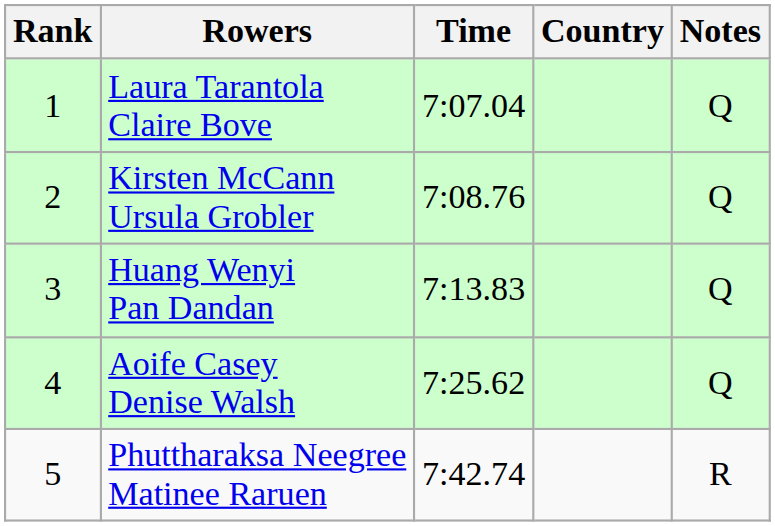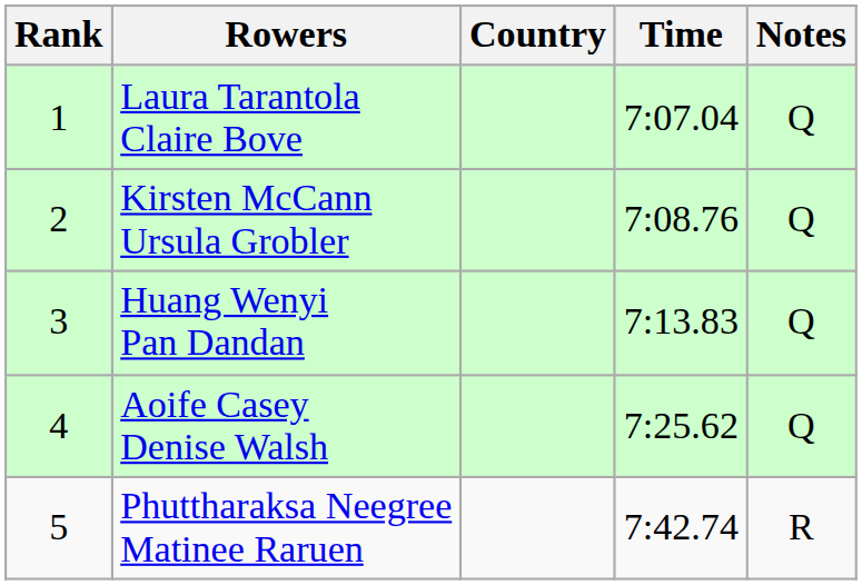 <table class="wikitable" style="text-align:center">
 <tr>
 <th>Rank</th>
 <th>Rowers</th>
+<th>Country</th>
 <th>Time</th>
-<th>Country</th>
 <th>Notes</th>
 </tr>
 <tr bgcolor=ccffcc>
 <td>1</td>
 <td align="left"><a href='#'>Laura Tarantola</a><br><a href='#'>Claire Bove</a></td>
+<td align="left"></td>
 <td>7:07.04</td>
-<td align="left"></td>
 <td>Q</td>
 </tr>
 <tr bgcolor=ccffcc>
 <td>2</td>
 <td align="left"><a href='#'>Kirsten McCann</a><br><a href='#'>Ursula Grobler</a></td>
+<td align="left"></td>
 <td>7:08.76</td>
-<td align="left"></td>
 <td>Q</td>
 </tr>
 <tr bgcolor=ccffcc>
 <td>3</td>
 <td align="left"><a href='#'>Huang Wenyi</a><br><a href='#'>Pan Dandan</a></td>
+<td align="left"></td>
 <td>7:13.83</td>
-<td align="left"></td>
 <td>Q</td>
 </tr>
 <tr bgcolor=ccffcc>
 <td>4</td>
 <td align="left"><a href='#'>Aoife Casey</a><br><a href='#'>Denise Walsh</a></td>
+<td align="left"></td>
 <td>7:25.62</td>
-<td align="left"></td>
 <td>Q</td>
 </tr>
 <tr>
 <td>5</td>
 <td align="left"><a href='#'>Phuttharaksa Neegree</a><br><a href='#'>Matinee Raruen</a></td>
+<td align="left"></td>
 <td>7:42.74</td>
-<td align="left"></td>
 <td>R</td>
 </tr>
 </table>
